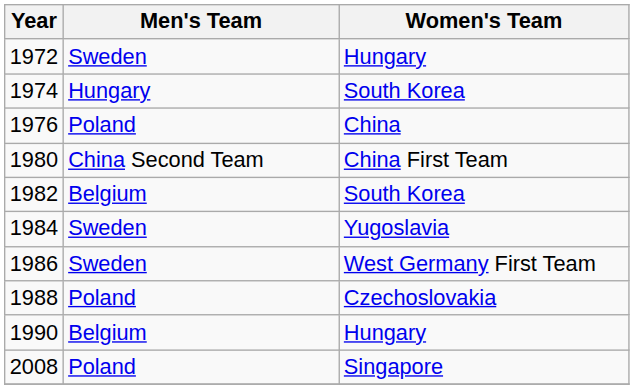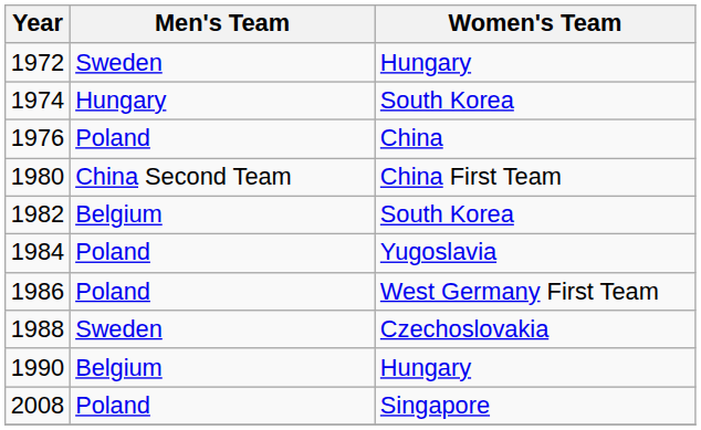 <table class="wikitable" style="text-align: left; width: 460px;">
 <tr>
 <th width="20">Year</th>
 <th width="230">Men's Team</th>
 <th width="230">Women's Team</th>
 </tr>
 <tr>
 <td>1972</td>
 <td> <a href='#'>Sweden</a></td>
 <td> <a href='#'>Hungary</a></td>
 </tr>
 <tr>
 <td>1974</td>
 <td> <a href='#'>Hungary</a></td>
 <td> <a href='#'>South Korea</a></td>
 </tr>
 <tr>
 <td>1976</td>
 <td> <a href='#'>Poland</a></td>
 <td> <a href='#'>China</a></td>
 </tr>
 <tr>
 <td>1980</td>
 <td> <a href='#'>China</a> Second Team</td>
 <td> <a href='#'>China</a> First Team</td>
 </tr>
 <tr>
 <td>1982</td>
 <td> <a href='#'>Belgium</a></td>
 <td> <a href='#'>South Korea</a></td>
 </tr>
 <tr>
 <td>1984</td>
-<td> <a href='#'>Sweden</a></td>
+<td> <a href='#'>Poland</a></td>
 <td> <a href='#'>Yugoslavia</a></td>
 </tr>
 <tr>
 <td>1986</td>
-<td> <a href='#'>Sweden</a></td>
+<td> <a href='#'>Poland</a></td>
 <td> <a href='#'>West Germany</a> First Team</td>
 </tr>
 <tr>
 <td>1988</td>
-<td> <a href='#'>Poland</a></td>
+<td> <a href='#'>Sweden</a></td>
 <td> <a href='#'>Czechoslovakia</a></td>
 </tr>
 <tr>
 <td>1990</td>
 <td> <a href='#'>Belgium</a></td>
 <td> <a href='#'>Hungary</a></td>
 </tr>
 <tr>
 <td>2008</td>
 <td> <a href='#'>Poland</a></td>
 <td> <a href='#'>Singapore</a></td>
 </tr>
 <tr>
 </tr>
 </table>
